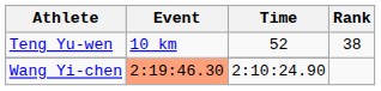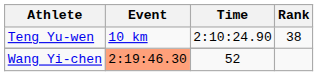 <table class=wikitable style="font-size:90%;">
 <tr>
 <th>Athlete</th>
 <th>Event</th>
 <th>Time</th>
 <th>Rank</th>
 </tr>
 <tr style="text-align:center">
 <td style="text-align:left"><a href='#'>Teng Yu-wen</a></td>
 <td style="text-align:left" rowspan=2><a href='#'>10 km</a></td>
-<td>52</td>
+<td>2:10:24.90</td>
 <td>38</td>
 </tr>
 <tr>
 </tr>
 <tr style="text-align:center">
 <td style="text-align:left"><a href='#'>Wang Yi-chen</a></td>
 <td style="background: lightsalmon;">2:19:46.30</td>
-<td>2:10:24.90</td>
+<td>52</td>
 </tr>
 </table>
